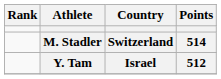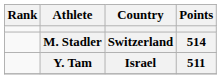 <table class="wikitable sortable" style="font-size:90%">
 <tr>
 <th>Rank</th>
 <th>Athlete</th>
 <th>Country</th>
 <th>Points</th>
 </tr>
 <tr>
 <td></td>
 <th></th>
 <th></th>
 <th></th>
 </tr>
 <tr>
 <td></td>
 <th>M. Stadler</th>
 <th>Switzerland</th>
 <th>514</th>
 </tr>
 <tr>
 <td></td>
 <th>Y. Tam</th>
 <th>Israel</th>
-<th>512</th>
+<th>511</th>
 </tr>
 <tr>
 </tr>
 </table>
